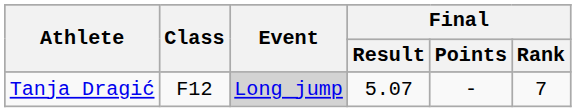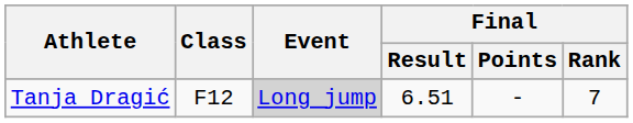 <table class=wikitable style="font-size:90%">
 <tr>
 <th rowspan="2">Athlete</th>
 <th rowspan="2">Class</th>
 <th rowspan="2">Event</th>
 <th colspan="3">Final</th>
 </tr>
 <tr>
 <th>Result</th>
 <th>Points</th>
 <th>Rank</th>
 </tr>
 <tr>
 <td><a href='#'>Tanja Dragić</a></td>
 <td style="text-align:center;">F12</td>
 <td style="background: lightgrey;"><a href='#'>Long jump</a></td>
-<td style="text-align:center;">5.07</td>
+<td style="text-align:center;">6.51</td>
 <td style="text-align:center;">-</td>
 <td style="text-align:center;">7</td>
 </tr>
 </table>
